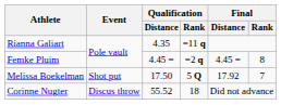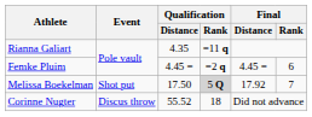 <table class="wikitable" style="font-size:90%">
 <tr>
 <th rowspan=2>Athlete</th>
 <th rowspan=2>Event</th>
 <th colspan=2>Qualification</th>
 <th colspan=2>Final</th>
 </tr>
 <tr style="font-size:95%">
 <th>Distance</th>
 <th>Rank</th>
 <th>Distance</th>
 <th>Rank</th>
 </tr>
 <tr align=center>
 <td align=left><a href='#'>Rianna Galiart</a></td>
 <td style="text-align:left;" rowspan=2><a href='#'>Pole vault</a></td>
 <td>4.35 <strong></strong></td>
 <td>=11 <strong>q</strong></td>
 <td colspan=2></td>
 </tr>
 <tr align=center>
 <td align=left><a href='#'>Femke Pluim</a></td>
 <td>4.45 <strong>=</strong></td>
 <td>=2 <strong>q</strong></td>
 <td>4.45 <strong>=</strong></td>
-<td>8</td>
+<td>6</td>
 </tr>
 <tr align=center>
 <td align=left><a href='#'>Melissa Boekelman</a></td>
 <td style="text-align:left;"><a href='#'>Shot put</a></td>
 <td>17.50</td>
-<td>5 <strong>Q</strong></td>
+<td style="background: lightgrey;">5 <strong>Q</strong></td>
 <td>17.92</td>
 <td>7</td>
 </tr>
 <tr align=center>
 <td align=left><a href='#'>Corinne Nugter</a></td>
 <td style="text-align:left;"><a href='#'>Discus throw</a></td>
 <td>55.52</td>
 <td>18</td>
 <td colspan=2>Did not advance</td>
 </tr>
 </table>
